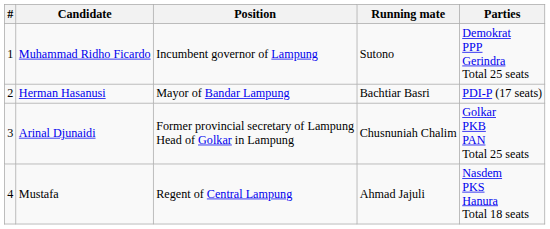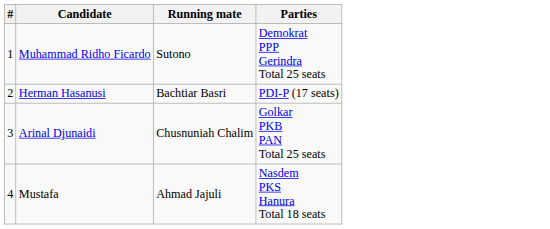 <table class="wikitable">
 <tr>
 <th>#</th>
 <th>Candidate</th>
-<th>Position</th>
 <th>Running mate</th>
 <th>Parties</th>
 </tr>
 <tr>
 <td>1</td>
 <td><a href='#'>Muhammad Ridho Ficardo</a></td>
-<td>Incumbent governor of <a href='#'>Lampung</a></td>
 <td>Sutono</td>
 <td><a href='#'>Demokrat</a><br><a href='#'>PPP</a><br><a href='#'>Gerindra</a><br>Total 25 seats</td>
 </tr>
 <tr>
 <td>2</td>
 <td><a href='#'>Herman Hasanusi</a></td>
-<td>Mayor of <a href='#'>Bandar Lampung</a></td>
 <td>Bachtiar Basri</td>
 <td><a href='#'>PDI-P</a> (17 seats)</td>
 </tr>
 <tr>
 <td>3</td>
 <td><a href='#'>Arinal Djunaidi</a></td>
-<td>Former provincial secretary of Lampung<br>Head of <a href='#'>Golkar</a> in Lampung</td>
 <td>Chusnuniah Chalim</td>
 <td><a href='#'>Golkar</a><br><a href='#'>PKB</a><br><a href='#'>PAN</a><br>Total 25 seats</td>
 </tr>
 <tr>
 <td>4</td>
 <td>Mustafa</td>
-<td>Regent of <a href='#'>Central Lampung</a></td>
 <td>Ahmad Jajuli</td>
 <td><a href='#'>Nasdem</a><br><a href='#'>PKS</a><br><a href='#'>Hanura</a><br>Total 18 seats</td>
 </tr>
 </table>
